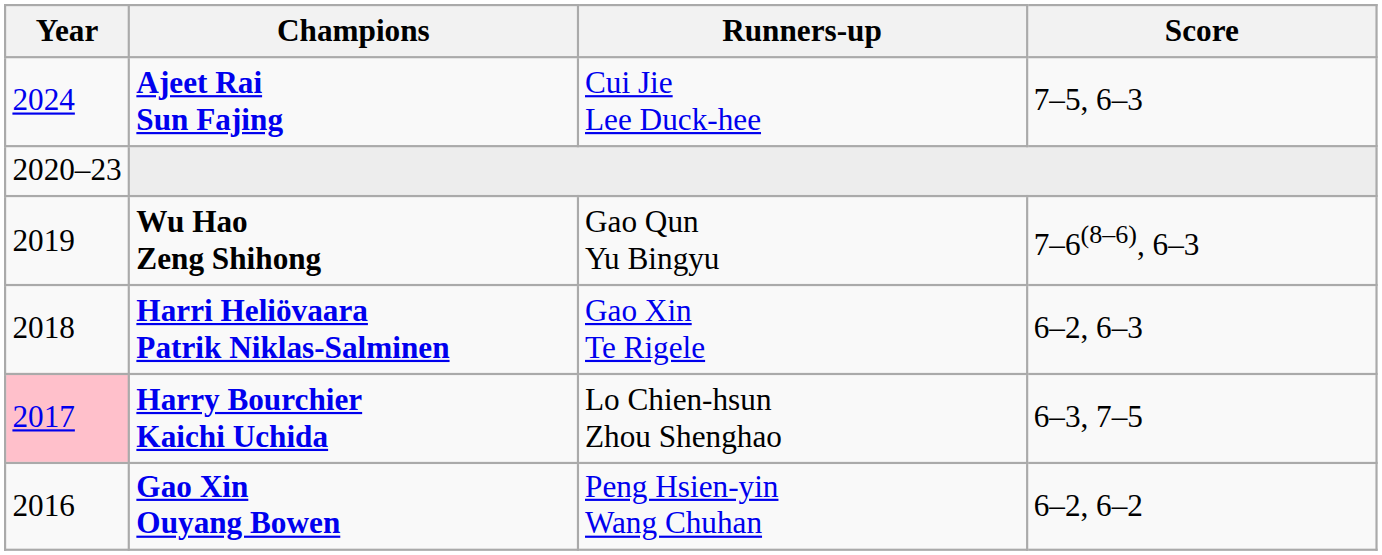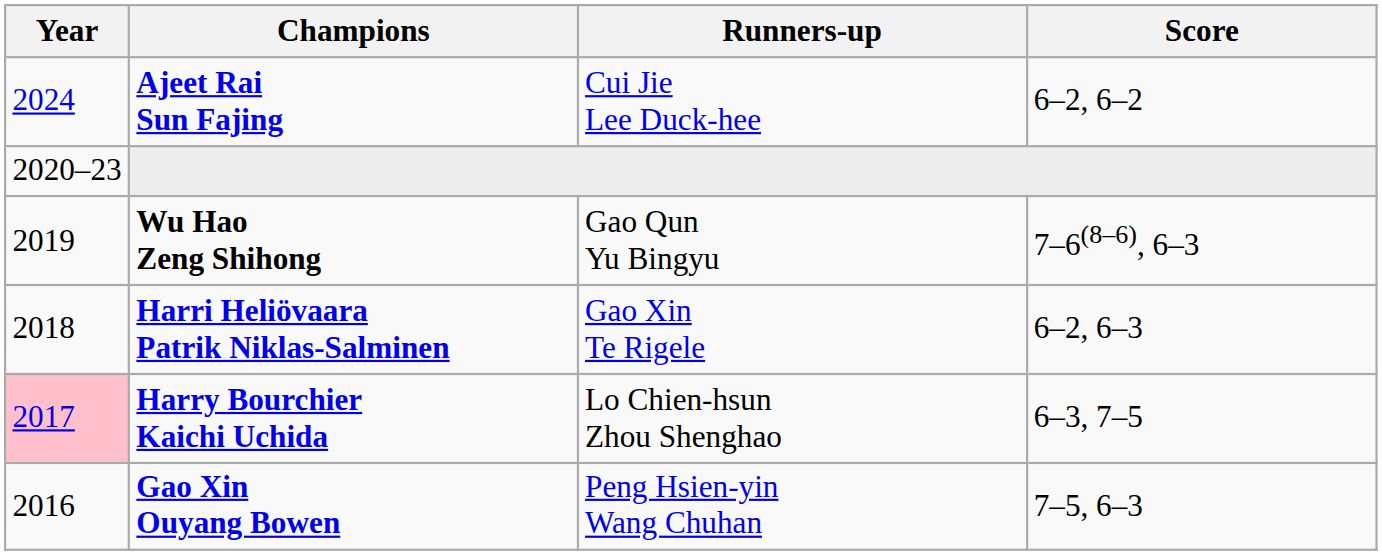 <table class="wikitable" style="font-size:90%">
 <tr>
 <th>Year</th>
 <th width="200">Champions</th>
 <th width="200">Runners-up</th>
 <th width="155">Score</th>
 </tr>
 <tr>
 <td><a href='#'>2024</a></td>
 <td> <strong><a href='#'>Ajeet Rai</a></strong> <br>  <strong><a href='#'>Sun Fajing</a></strong></td>
 <td> <a href='#'>Cui Jie</a> <br>  <a href='#'>Lee Duck-hee</a></td>
-<td>7–5, 6–3</td>
+<td>6–2, 6–2</td>
 </tr>
 <tr>
 <td>2020–23</td>
 <td colspan=3 bgcolor="#ededed"></td>
 </tr>
 <tr>
 <td>2019</td>
 <td> <strong>Wu Hao</strong> <br>  <strong>Zeng Shihong</strong></td>
 <td> Gao Qun <br>  Yu Bingyu</td>
 <td>7–6<sup>(8–6)</sup>, 6–3</td>
 </tr>
 <tr>
 <td>2018</td>
 <td> <strong><a href='#'>Harri Heliövaara</a></strong> <br>  <strong><a href='#'>Patrik Niklas-Salminen</a></strong></td>
 <td> <a href='#'>Gao Xin</a> <br>  <a href='#'>Te Rigele</a></td>
 <td>6–2, 6–3</td>
 </tr>
 <tr>
 <td style="background: pink;"><a href='#'>2017</a></td>
 <td> <strong><a href='#'>Harry Bourchier</a></strong> <br>  <strong><a href='#'>Kaichi Uchida</a></strong></td>
 <td> Lo Chien-hsun <br>  Zhou Shenghao</td>
 <td>6–3, 7–5</td>
 </tr>
 <tr>
 <td>2016</td>
 <td> <strong><a href='#'>Gao Xin</a></strong> <br>  <strong><a href='#'>Ouyang Bowen</a></strong></td>
 <td> <a href='#'>Peng Hsien-yin</a> <br>  <a href='#'>Wang Chuhan</a></td>
-<td>6–2, 6–2</td>
+<td>7–5, 6–3</td>
 </tr>
 </table>
